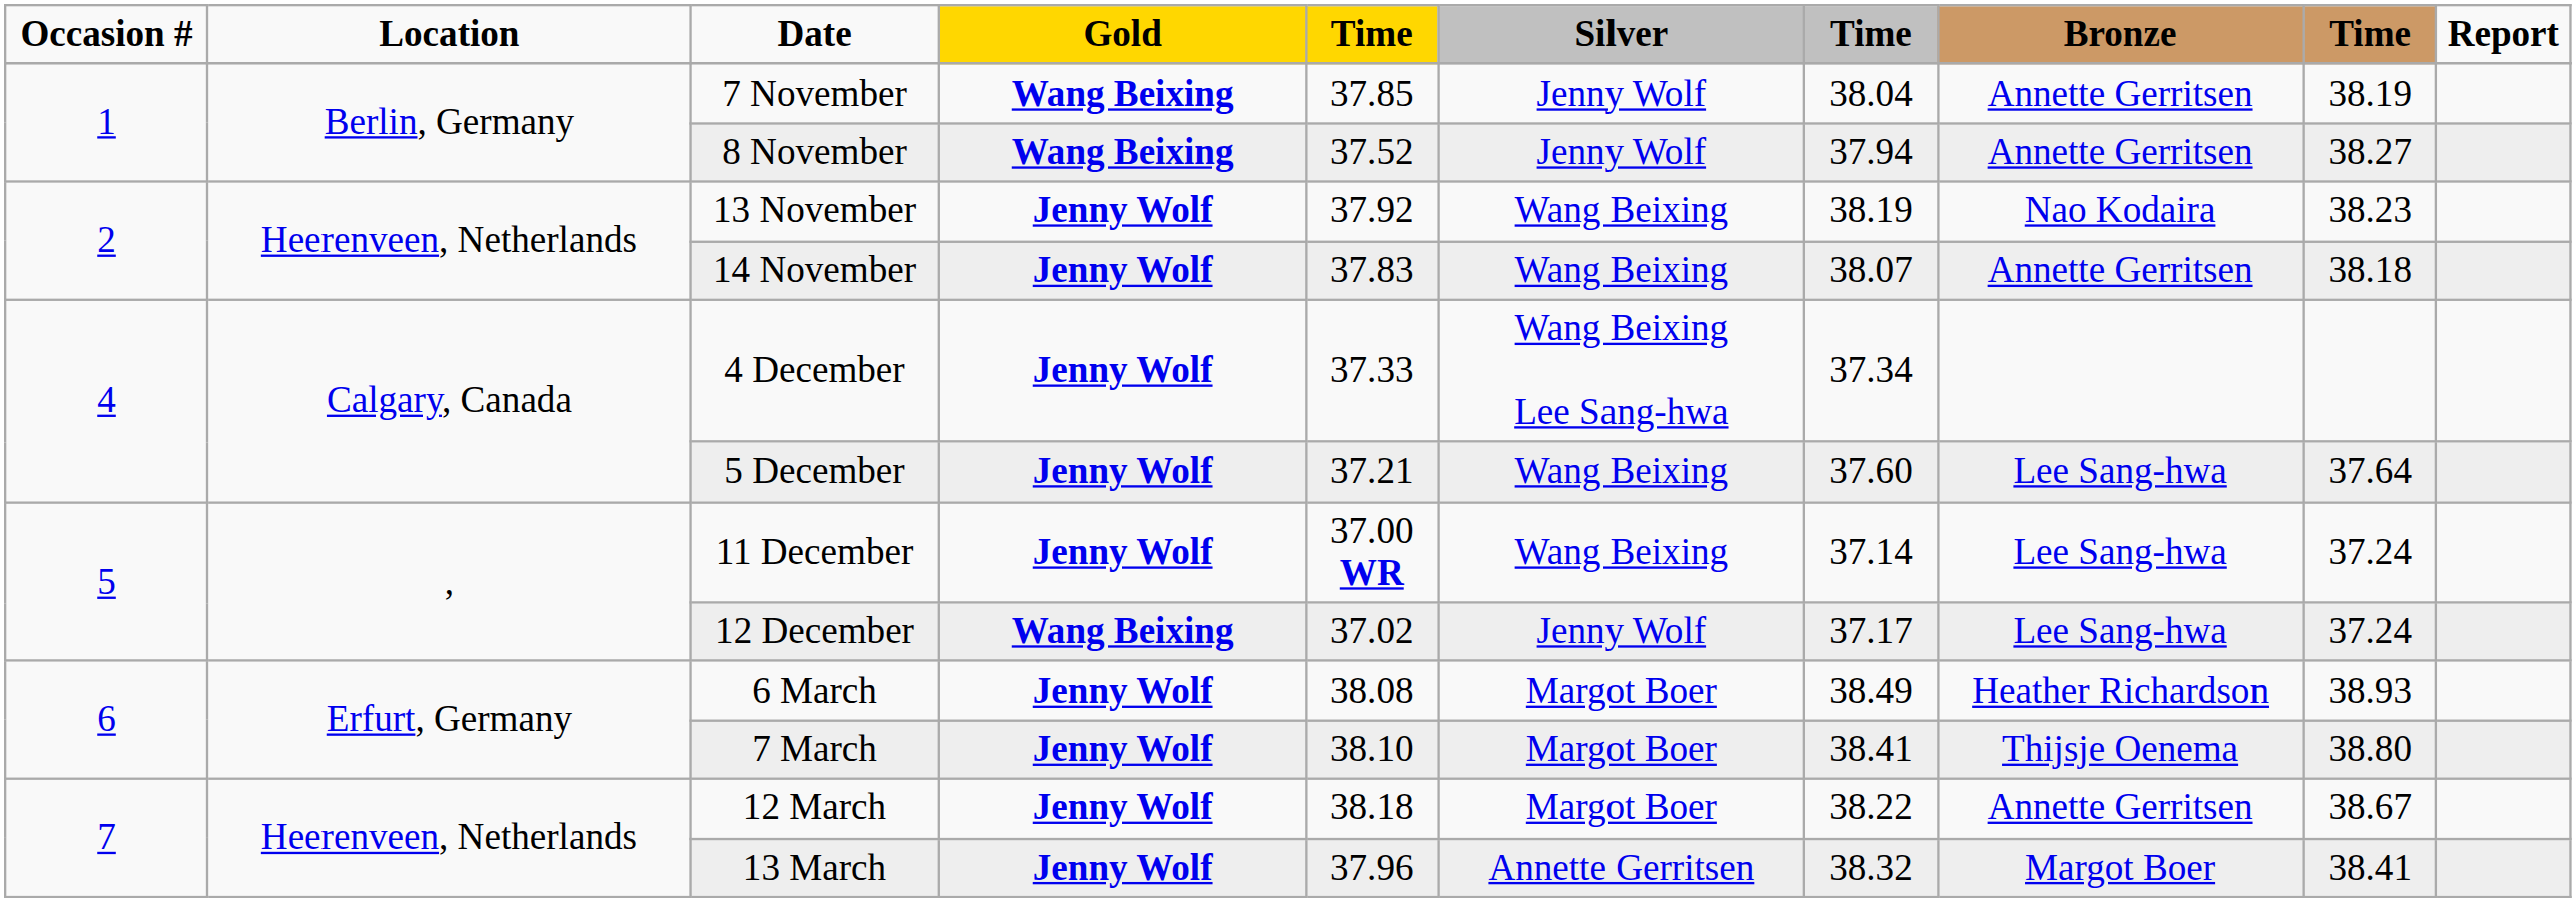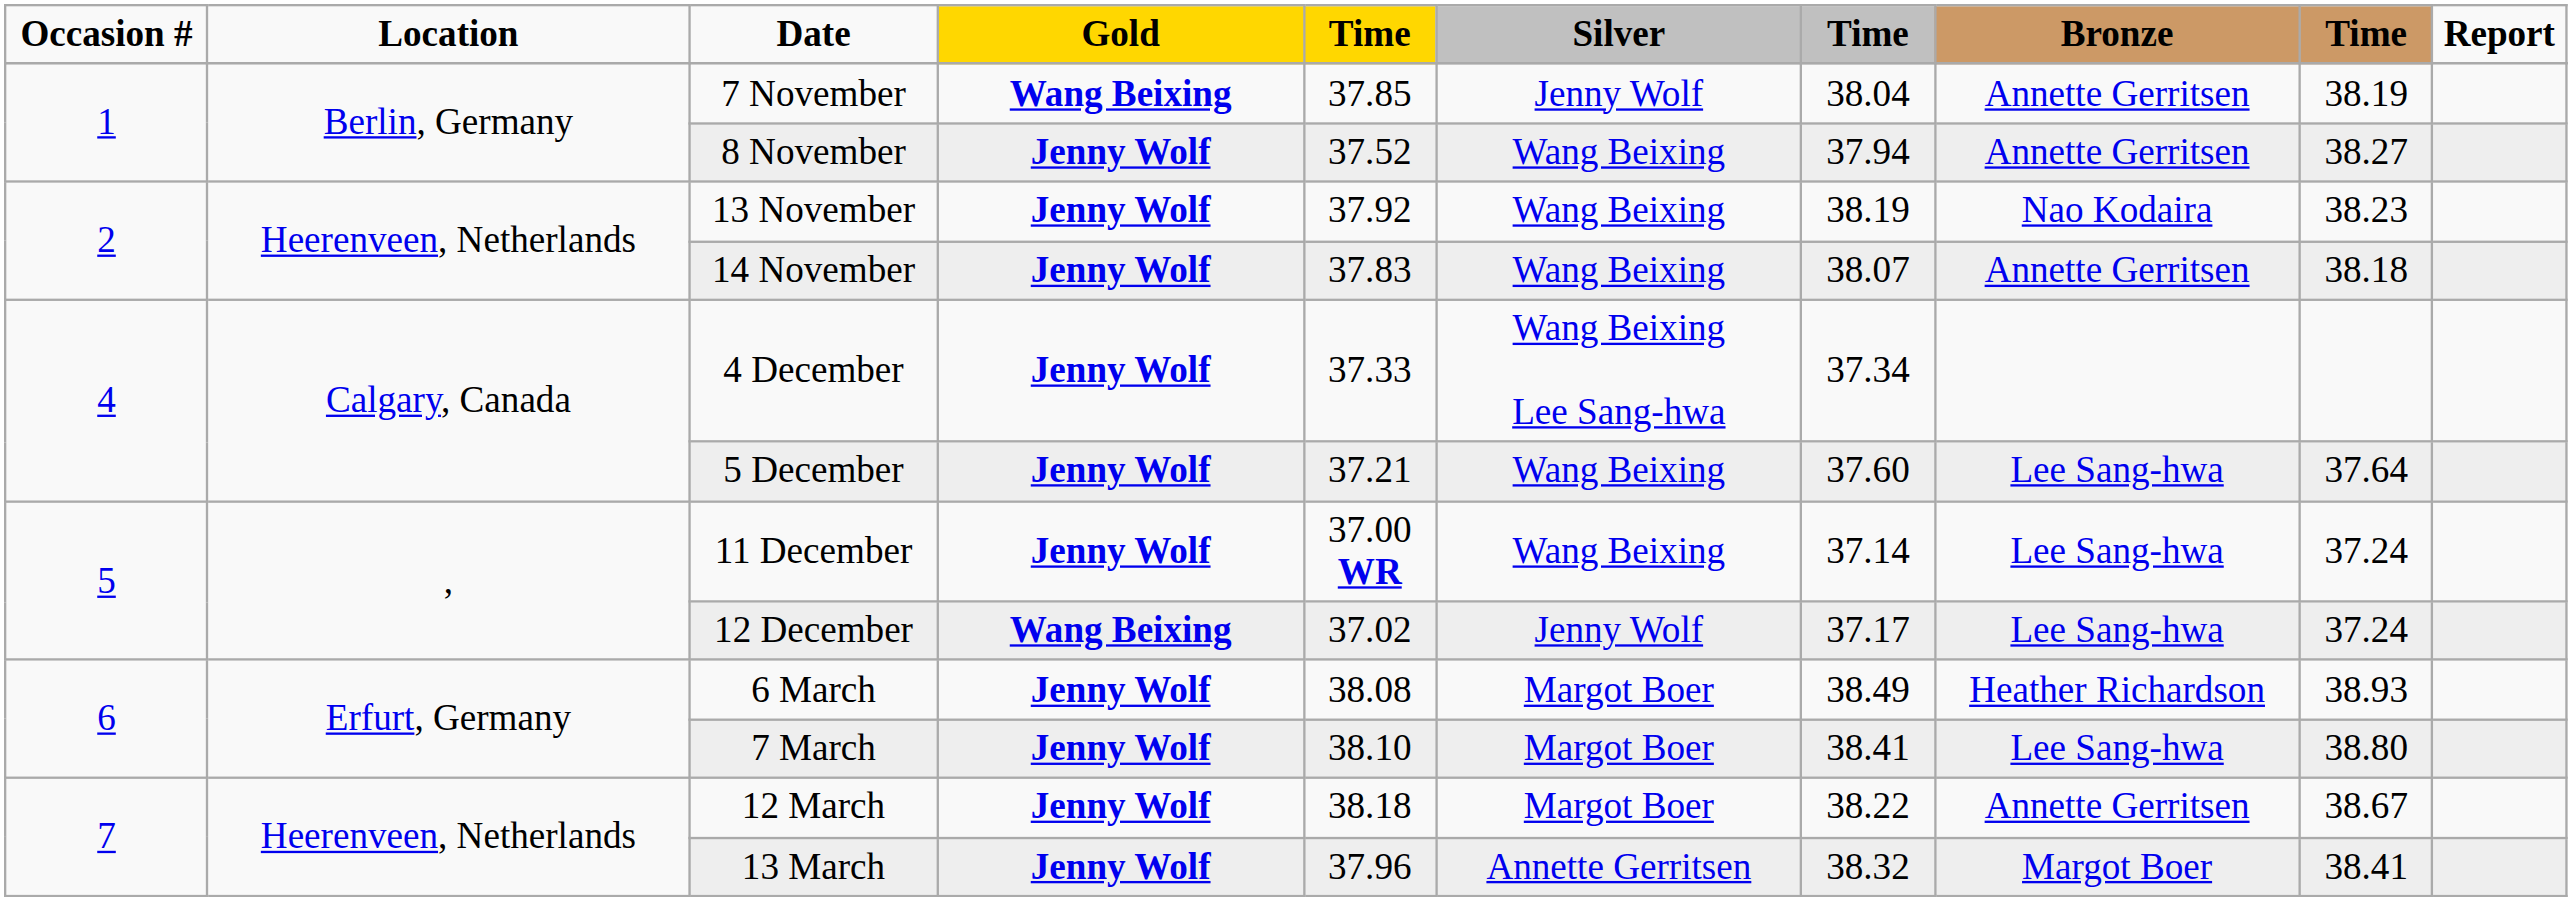 <table class="wikitable">
 <tr>
 <td width="80" align="center"><strong>Occasion #</strong></td>
 <td width="200" align="center"><strong>Location</strong></td>
 <td width="100" align="center"><strong>Date</strong></td>
 <td width="150" bgcolor="gold" align="center"><strong>Gold</strong></td>
 <td width="50" bgcolor="gold" align="center"><strong>Time</strong></td>
 <td width="150" bgcolor="silver" align="center"><strong>Silver</strong></td>
 <td width="50" bgcolor="silver" align="center"><strong>Time</strong></td>
 <td width="150" bgcolor="#CC9966" align="center"><strong>Bronze</strong></td>
 <td width="50" bgcolor="#CC9966" align="center"><strong>Time</strong></td>
 <td width="50" align="center"><strong>Report</strong></td>
 </tr>
 <tr bgcolor="#cccccc">
 </tr>
 <tr>
 <td rowspan=2 align="center"><a href='#'>1</a></td>
 <td rowspan=2 align="center"><a href='#'>Berlin</a>, Germany</td>
 <td align="center">7 November</td>
 <td align="center"><strong><a href='#'>Wang Beixing</a></strong><br><small></small></td>
 <td align="center">37.85</td>
 <td align="center"><a href='#'>Jenny Wolf</a><br><small></small></td>
 <td align="center">38.04</td>
 <td align="center"><a href='#'>Annette Gerritsen</a><br><small></small></td>
 <td align="center">38.19</td>
 <td align="center"></td>
 </tr>
 <tr bgcolor="#eeeeee">
 <td align="center">8 November</td>
-<td align="center"><strong><a href='#'>Wang Beixing</a></strong><br><small></small></td>
+<td align="center"><strong><a href='#'>Jenny Wolf</a></strong><br><small></small></td>
 <td align="center">37.52</td>
-<td align="center"><a href='#'>Jenny Wolf</a><br><small></small></td>
+<td align="center"><a href='#'>Wang Beixing</a><br><small></small></td>
 <td align="center">37.94</td>
 <td align="center"><a href='#'>Annette Gerritsen</a><br><small></small></td>
 <td align="center">38.27</td>
 <td align="center"></td>
 </tr>
 <tr>
 <td rowspan=2 align="center"><a href='#'>2</a></td>
 <td rowspan=2 align="center"><a href='#'>Heerenveen</a>, Netherlands</td>
 <td align="center">13 November</td>
 <td align="center"><strong><a href='#'>Jenny Wolf</a></strong><br><small></small></td>
 <td align="center">37.92</td>
 <td align="center"><a href='#'>Wang Beixing</a><br><small></small></td>
 <td align="center">38.19</td>
 <td align="center"><a href='#'>Nao Kodaira</a><br><small></small></td>
 <td align="center">38.23</td>
 <td align="center"></td>
 </tr>
 <tr bgcolor="#eeeeee">
 <td align="center">14 November</td>
 <td align="center"><strong><a href='#'>Jenny Wolf</a></strong><br><small></small></td>
 <td align="center">37.83</td>
 <td align="center"><a href='#'>Wang Beixing</a><br><small></small></td>
 <td align="center">38.07</td>
 <td align="center"><a href='#'>Annette Gerritsen</a><br><small></small></td>
 <td align="center">38.18</td>
 <td align="center"></td>
 </tr>
 <tr>
 <td rowspan=2 align="center"><a href='#'>4</a></td>
 <td rowspan=2 align="center"><a href='#'>Calgary</a>, Canada</td>
 <td align="center">4 December</td>
 <td align="center"><strong><a href='#'>Jenny Wolf</a></strong><br><small></small></td>
 <td align="center">37.33</td>
 <td align="center"><a href='#'>Wang Beixing</a><br><small></small><br><a href='#'>Lee Sang-hwa</a><br><small></small></td>
 <td align="center">37.34</td>
 <td></td>
 <td></td>
 <td align="center"></td>
 </tr>
 <tr bgcolor="#eeeeee">
 <td align="center">5 December</td>
 <td align="center"><strong><a href='#'>Jenny Wolf</a></strong><br><small></small></td>
 <td align="center">37.21</td>
 <td align="center"><a href='#'>Wang Beixing</a><br><small></small></td>
 <td align="center">37.60</td>
 <td align="center"><a href='#'>Lee Sang-hwa</a><br><small></small></td>
 <td align="center">37.64</td>
 <td align="center"></td>
 </tr>
 <tr>
 <td rowspan=2 align="center"><a href='#'>5</a></td>
 <td rowspan=2 align="center">, </td>
 <td align="center">11 December</td>
 <td align="center"><strong><a href='#'>Jenny Wolf</a></strong><br><small></small></td>
 <td align="center">37.00<br><strong><a href='#'>WR</a></strong></td>
 <td align="center"><a href='#'>Wang Beixing</a><br><small></small></td>
 <td align="center">37.14</td>
 <td align="center"><a href='#'>Lee Sang-hwa</a><br><small></small></td>
 <td align="center">37.24</td>
 <td align="center"></td>
 </tr>
 <tr bgcolor="#eeeeee">
 <td align="center">12 December</td>
 <td align="center"><strong><a href='#'>Wang Beixing</a></strong><br><small></small></td>
 <td align="center">37.02</td>
 <td align="center"><a href='#'>Jenny Wolf</a><br><small></small></td>
 <td align="center">37.17</td>
 <td align="center"><a href='#'>Lee Sang-hwa</a><br><small></small></td>
 <td align="center">37.24</td>
 <td align="center"></td>
 </tr>
 <tr>
 <td rowspan=2 align="center"><a href='#'>6</a></td>
 <td rowspan=2 align="center"><a href='#'>Erfurt</a>, Germany</td>
 <td align="center">6 March</td>
 <td align="center"><strong><a href='#'>Jenny Wolf</a></strong><br><small></small></td>
 <td align="center">38.08</td>
 <td align="center"><a href='#'>Margot Boer</a><br><small></small></td>
 <td align="center">38.49</td>
 <td align="center"><a href='#'>Heather Richardson</a><br><small></small></td>
 <td align="center">38.93</td>
 <td align="center"></td>
 </tr>
 <tr bgcolor="#eeeeee">
 <td align="center">7 March</td>
 <td align="center"><strong><a href='#'>Jenny Wolf</a></strong><br><small></small></td>
 <td align="center">38.10</td>
 <td align="center"><a href='#'>Margot Boer</a><br><small></small></td>
 <td align="center">38.41</td>
-<td align="center"><a href='#'>Thijsje Oenema</a><br><small></small></td>
+<td align="center"><a href='#'>Lee Sang-hwa</a><br><small></small></td>
 <td align="center">38.80</td>
 <td align="center"></td>
 </tr>
 <tr>
 <td rowspan=2 align="center"><a href='#'>7</a></td>
 <td rowspan=2 align="center"><a href='#'>Heerenveen</a>, Netherlands</td>
 <td align="center">12 March</td>
 <td align="center"><strong><a href='#'>Jenny Wolf</a></strong><br><small></small></td>
 <td align="center">38.18</td>
 <td align="center"><a href='#'>Margot Boer</a><br><small></small></td>
 <td align="center">38.22</td>
 <td align="center"><a href='#'>Annette Gerritsen</a><br><small></small></td>
 <td align="center">38.67</td>
 <td align="center"></td>
 </tr>
 <tr bgcolor="#eeeeee">
 <td align="center">13 March</td>
 <td align="center"><strong><a href='#'>Jenny Wolf</a></strong><br><small></small></td>
 <td align="center">37.96</td>
 <td align="center"><a href='#'>Annette Gerritsen</a><br><small></small></td>
 <td align="center">38.32</td>
 <td align="center"><a href='#'>Margot Boer</a><br><small></small></td>
 <td align="center">38.41</td>
 <td align="center"></td>
 </tr>
 </table>
